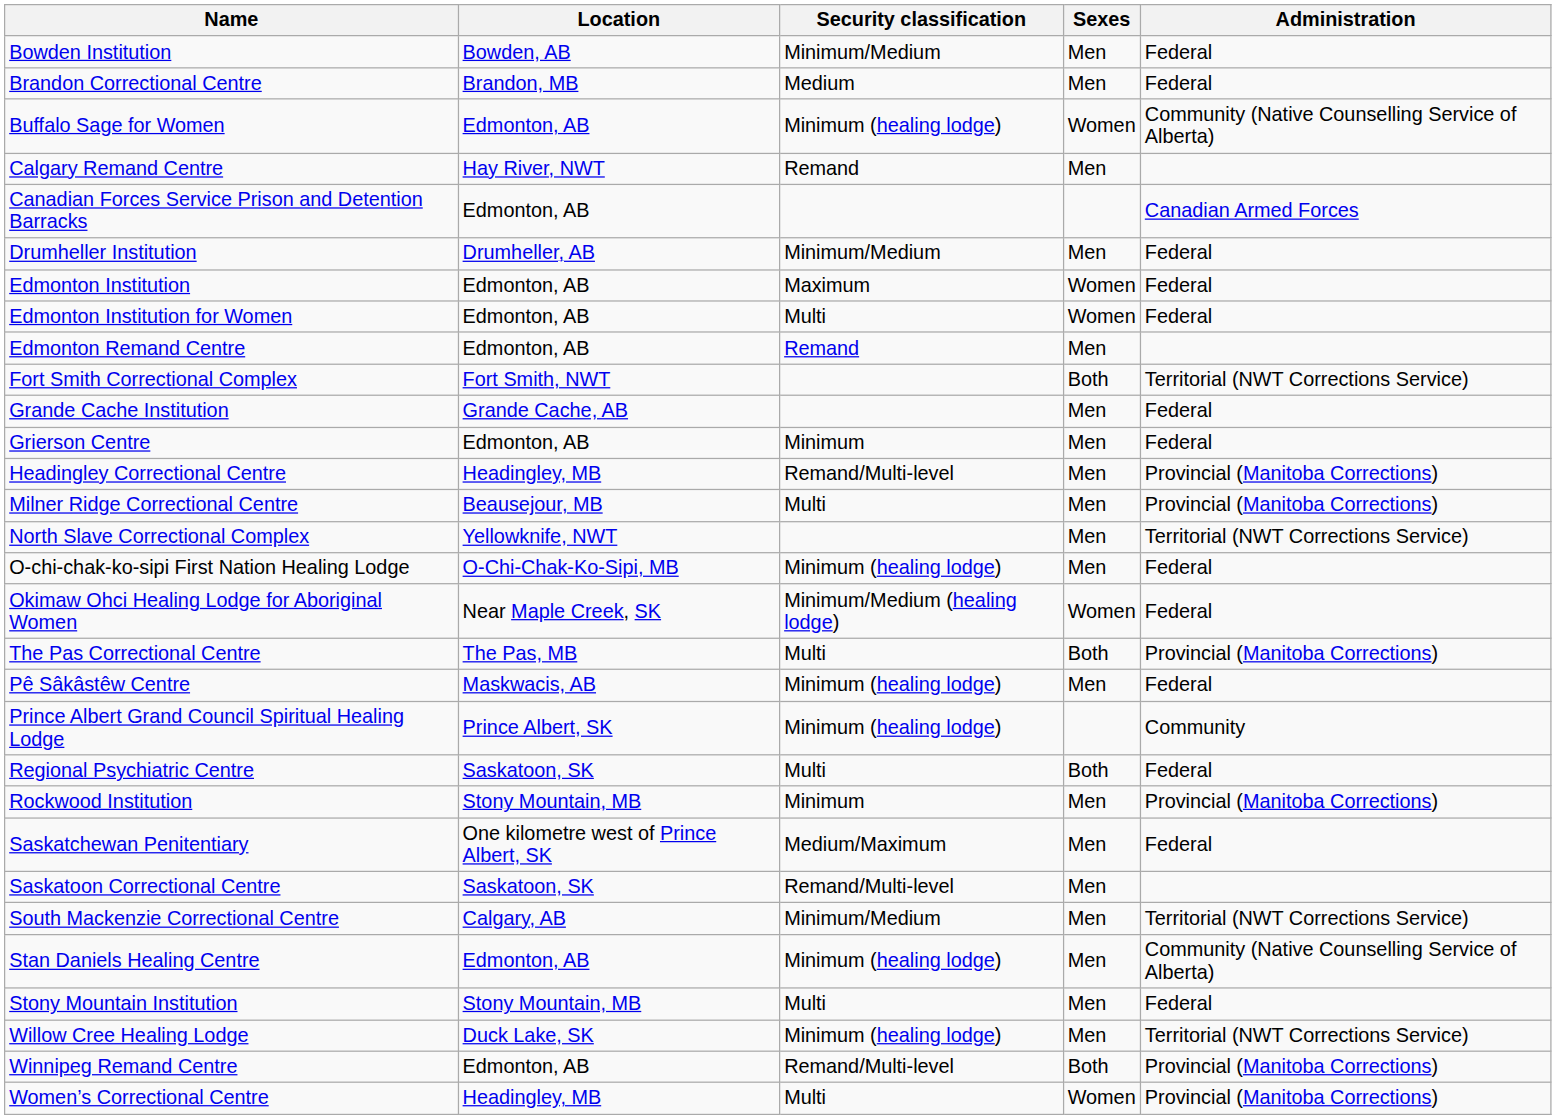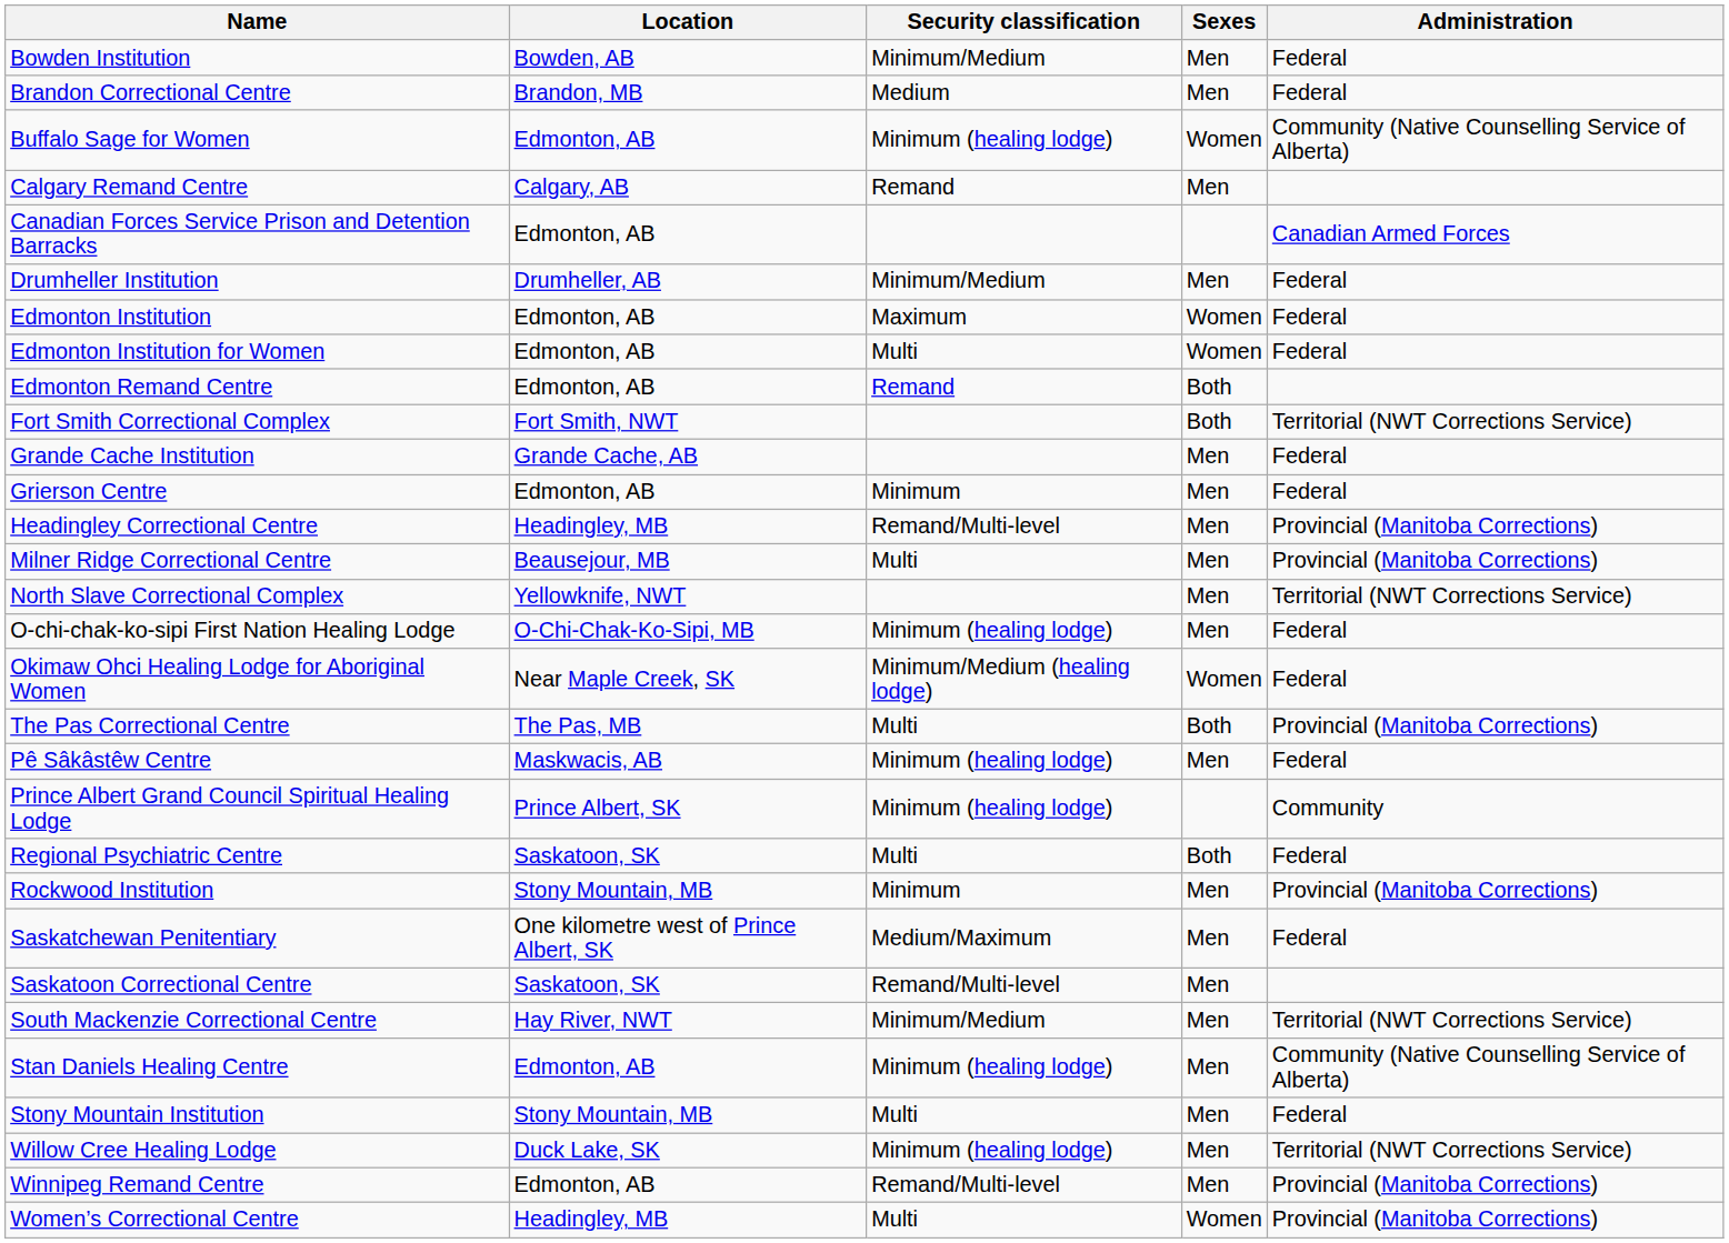 <table class="wikitable">
 <tr>
 <th>Name</th>
 <th>Location</th>
 <th>Security classification</th>
 <th>Sexes</th>
 <th>Administration</th>
 </tr>
 <tr>
 <td><a href='#'>Bowden Institution</a></td>
 <td><a href='#'>Bowden, AB</a></td>
 <td>Minimum/Medium</td>
 <td>Men</td>
 <td>Federal</td>
 </tr>
 <tr>
 <td><a href='#'>Brandon Correctional Centre</a></td>
 <td><a href='#'>Brandon, MB</a></td>
 <td>Medium</td>
 <td>Men</td>
 <td>Federal</td>
 </tr>
 <tr>
 <td><a href='#'>Buffalo Sage for Women</a></td>
 <td><a href='#'>Edmonton, AB</a></td>
 <td>Minimum (<a href='#'>healing lodge</a>)</td>
 <td>Women</td>
 <td>Community (Native Counselling Service of Alberta)</td>
 </tr>
 <tr>
 <td><a href='#'>Calgary Remand Centre</a></td>
-<td><a href='#'>Hay River, NWT</a></td>
+<td><a href='#'>Calgary, AB</a></td>
 <td>Remand</td>
 <td>Men</td>
 <td></td>
 </tr>
 <tr>
 <td><a href='#'>Canadian Forces Service Prison and Detention Barracks</a></td>
 <td>Edmonton, AB</td>
 <td></td>
 <td></td>
 <td><a href='#'>Canadian Armed Forces</a></td>
 </tr>
 <tr>
 <td><a href='#'>Drumheller Institution</a></td>
 <td><a href='#'>Drumheller, AB</a></td>
 <td>Minimum/Medium</td>
 <td>Men</td>
 <td>Federal</td>
 </tr>
 <tr>
 <td><a href='#'>Edmonton Institution</a></td>
 <td>Edmonton, AB</td>
 <td>Maximum</td>
 <td>Women</td>
 <td>Federal</td>
 </tr>
 <tr>
 <td><a href='#'>Edmonton Institution for Women</a></td>
 <td>Edmonton, AB</td>
 <td>Multi</td>
 <td>Women</td>
 <td>Federal</td>
 </tr>
 <tr>
 <td><a href='#'>Edmonton Remand Centre</a></td>
 <td>Edmonton, AB</td>
 <td><a href='#'>Remand</a></td>
-<td>Men</td>
+<td>Both</td>
 <td></td>
 </tr>
 <tr>
 <td><a href='#'>Fort Smith Correctional Complex</a></td>
 <td><a href='#'>Fort Smith, NWT</a></td>
 <td></td>
 <td>Both</td>
 <td>Territorial (NWT Corrections Service)</td>
 </tr>
 <tr>
 <td><a href='#'>Grande Cache Institution</a></td>
 <td><a href='#'>Grande Cache, AB</a></td>
 <td></td>
 <td>Men</td>
 <td>Federal</td>
 </tr>
 <tr>
 <td><a href='#'>Grierson Centre</a></td>
 <td>Edmonton, AB</td>
 <td>Minimum</td>
 <td>Men</td>
 <td>Federal</td>
 </tr>
 <tr>
 <td><a href='#'>Headingley Correctional Centre</a></td>
 <td><a href='#'>Headingley, MB</a></td>
 <td>Remand/Multi-level</td>
 <td>Men</td>
 <td>Provincial (<a href='#'>Manitoba Corrections</a>)</td>
 </tr>
 <tr>
 <td><a href='#'>Milner Ridge Correctional Centre</a></td>
 <td><a href='#'>Beausejour, MB</a></td>
 <td>Multi</td>
 <td>Men</td>
 <td>Provincial (<a href='#'>Manitoba Corrections</a>)</td>
 </tr>
 <tr>
 <td><a href='#'>North Slave Correctional Complex</a></td>
 <td><a href='#'>Yellowknife, NWT</a></td>
 <td></td>
 <td>Men</td>
 <td>Territorial (NWT Corrections Service)</td>
 </tr>
 <tr>
 <td>O-chi-chak-ko-sipi First Nation Healing Lodge</td>
 <td><a href='#'>O-Chi-Chak-Ko-Sipi, MB</a></td>
 <td>Minimum (<a href='#'>healing lodge</a>)</td>
 <td>Men</td>
 <td>Federal</td>
 </tr>
 <tr>
 <td><a href='#'>Okimaw Ohci Healing Lodge for Aboriginal Women</a></td>
 <td>Near <a href='#'>Maple Creek</a>, <a href='#'>SK</a></td>
 <td>Minimum/Medium (<a href='#'>healing lodge</a>)</td>
 <td>Women</td>
 <td>Federal</td>
 </tr>
 <tr>
 <td><a href='#'>The Pas Correctional Centre</a></td>
 <td><a href='#'>The Pas, MB</a></td>
 <td>Multi</td>
 <td>Both</td>
 <td>Provincial (<a href='#'>Manitoba Corrections</a>)</td>
 </tr>
 <tr>
 <td><a href='#'>Pê Sâkâstêw Centre</a></td>
 <td><a href='#'>Maskwacis, AB</a></td>
 <td>Minimum (<a href='#'>healing lodge</a>)</td>
 <td>Men</td>
 <td>Federal</td>
 </tr>
 <tr>
 <td><a href='#'>Prince Albert Grand Council Spiritual Healing Lodge</a></td>
 <td><a href='#'>Prince Albert, SK</a></td>
 <td>Minimum (<a href='#'>healing lodge</a>)</td>
 <td></td>
 <td>Community</td>
 </tr>
 <tr>
 <td><a href='#'>Regional Psychiatric Centre</a></td>
 <td><a href='#'>Saskatoon, SK</a></td>
 <td>Multi</td>
 <td>Both</td>
 <td>Federal</td>
 </tr>
 <tr>
 <td><a href='#'>Rockwood Institution</a></td>
 <td><a href='#'>Stony Mountain, MB</a></td>
 <td>Minimum</td>
 <td>Men</td>
 <td>Provincial (<a href='#'>Manitoba Corrections</a>)</td>
 </tr>
 <tr>
 <td><a href='#'>Saskatchewan Penitentiary</a></td>
 <td>One kilometre west of <a href='#'>Prince Albert, SK</a></td>
 <td>Medium/Maximum</td>
 <td>Men</td>
 <td>Federal</td>
 </tr>
 <tr>
 <td><a href='#'>Saskatoon Correctional Centre</a></td>
 <td><a href='#'>Saskatoon, SK</a></td>
 <td>Remand/Multi-level</td>
 <td>Men</td>
 <td></td>
 </tr>
 <tr>
 <td><a href='#'>South Mackenzie Correctional Centre</a></td>
-<td><a href='#'>Calgary, AB</a></td>
+<td><a href='#'>Hay River, NWT</a></td>
 <td>Minimum/Medium</td>
 <td>Men</td>
 <td>Territorial (NWT Corrections Service)</td>
 </tr>
 <tr>
 <td><a href='#'>Stan Daniels Healing Centre</a></td>
 <td><a href='#'>Edmonton, AB</a></td>
 <td>Minimum (<a href='#'>healing lodge</a>)</td>
 <td>Men</td>
 <td>Community (Native Counselling Service of Alberta)</td>
 </tr>
 <tr>
 <td><a href='#'>Stony Mountain Institution</a></td>
 <td><a href='#'>Stony Mountain, MB</a></td>
 <td>Multi</td>
 <td>Men</td>
 <td>Federal</td>
 </tr>
 <tr>
 <td><a href='#'>Willow Cree Healing Lodge</a></td>
 <td><a href='#'>Duck Lake, SK</a></td>
 <td>Minimum (<a href='#'>healing lodge</a>)</td>
 <td>Men</td>
 <td>Territorial (NWT Corrections Service)</td>
 </tr>
 <tr>
 <td><a href='#'>Winnipeg Remand Centre</a></td>
 <td>Edmonton, AB</td>
 <td>Remand/Multi-level</td>
-<td>Both</td>
+<td>Men</td>
 <td>Provincial (<a href='#'>Manitoba Corrections</a>)</td>
 </tr>
 <tr>
 <td><a href='#'>Women’s Correctional Centre</a></td>
 <td><a href='#'>Headingley, MB</a></td>
 <td>Multi</td>
 <td>Women</td>
 <td>Provincial (<a href='#'>Manitoba Corrections</a>)</td>
 </tr>
 </table>
